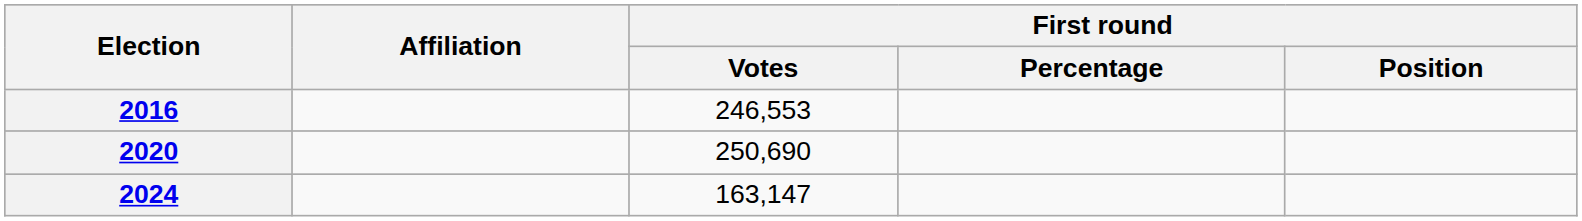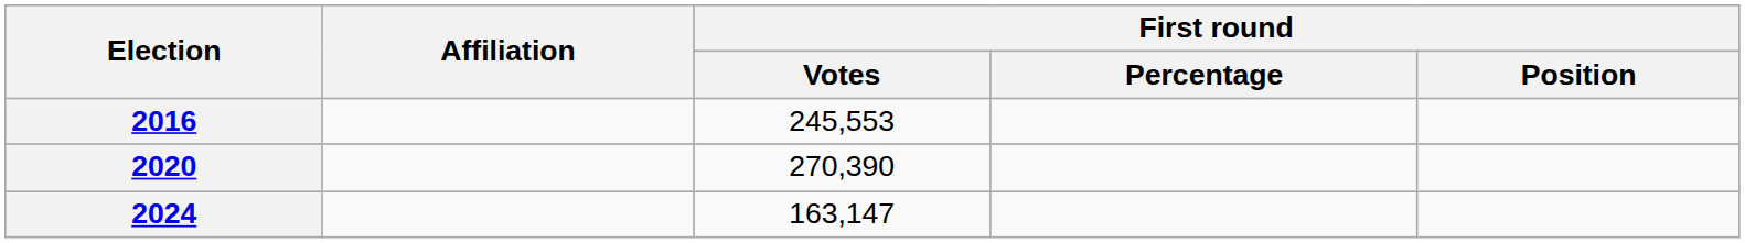 <table class=wikitable width=75%>
 <tr>
 <th rowspan=2>Election</th>
 <th rowspan=2>Affiliation</th>
 <th colspan=3>First round</th>
 </tr>
 <tr>
 <th>Votes</th>
 <th>Percentage</th>
 <th>Position</th>
 </tr>
 <tr align=center>
 <th><a href='#'>2016</a></th>
 <td></td>
-<td>246,553</td>
+<td>245,553</td>
 <td></td>
 <td></td>
 </tr>
 <tr align=center>
 <th><a href='#'>2020</a></th>
 <td></td>
-<td>250,690</td>
+<td>270,390</td>
 <td></td>
 <td></td>
 </tr>
 <tr align=center>
 <th><a href='#'>2024</a></th>
 <td></td>
 <td>163,147</td>
 <td></td>
 <td></td>
 </tr>
 </table>
